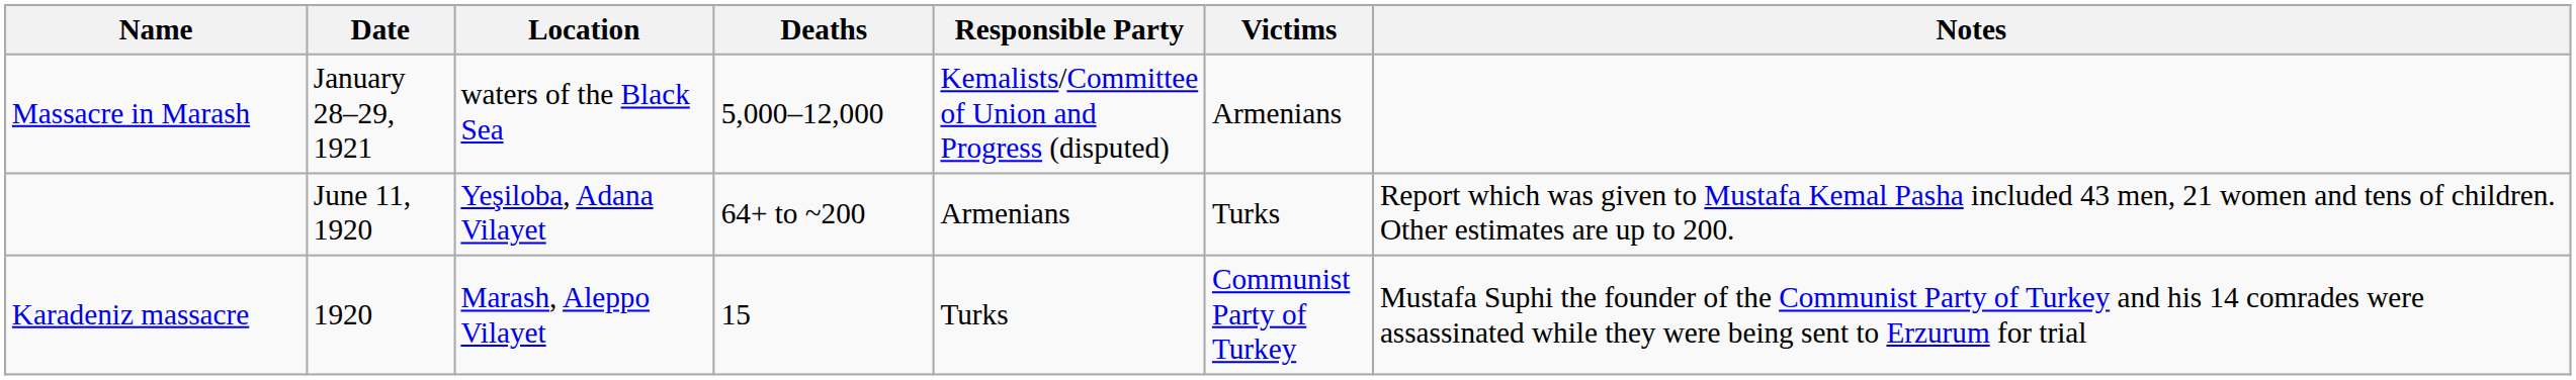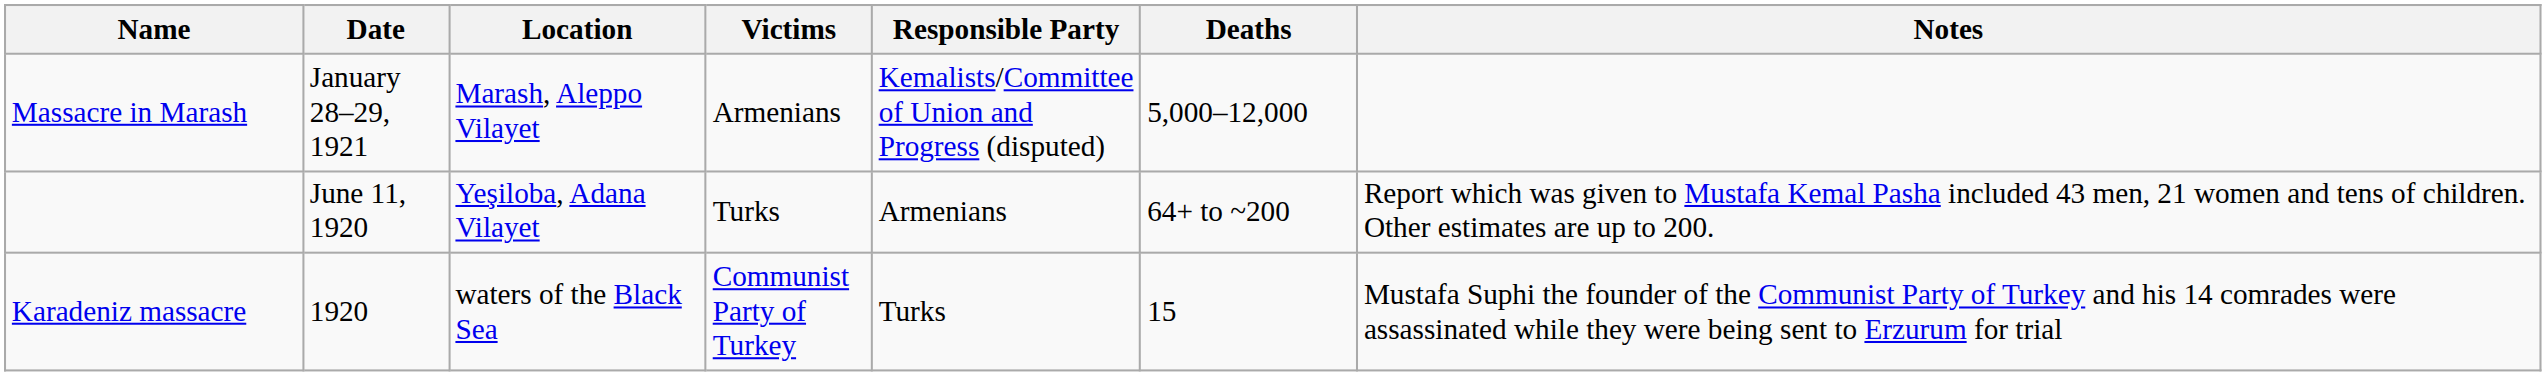 <table class="sortable wikitable" style="font-size:90%;">
 <tr>
 <th style="width:140px;">Name</th>
 <th style="width:65px;">Date</th>
 <th style="width:120px;">Location</th>
+<th style="width:75px;">Victims</th>
+<th style="width:75px;">Responsible Party</th>
 <th style="width:100px;">Deaths</th>
-<th style="width:75px;">Responsible Party</th>
-<th style="width:75px;">Victims</th>
 <th class="unsortable">Notes</th>
 </tr>
 <tr>
 <td><a href='#'>Massacre in Marash</a></td>
 <td>January 28–29, 1921</td>
-<td>waters of the <a href='#'>Black Sea</a></td>
+<td><a href='#'>Marash</a>, <a href='#'>Aleppo Vilayet</a></td>
+<td>Armenians</td>
+<td><a href='#'>Kemalists</a>/<a href='#'>Committee of Union and Progress</a> (disputed)</td>
 <td>5,000–12,000</td>
-<td><a href='#'>Kemalists</a>/<a href='#'>Committee of Union and Progress</a> (disputed)</td>
-<td>Armenians</td>
 <td></td>
 </tr>
 <tr>
 <td></td>
 <td>June 11, 1920</td>
 <td><a href='#'>Yeşiloba</a>, <a href='#'>Adana Vilayet</a></td>
+<td>Turks</td>
+<td>Armenians</td>
 <td>64+ to ~200</td>
-<td>Armenians</td>
-<td>Turks</td>
 <td>Report which was given to <a href='#'>Mustafa Kemal Pasha</a> included 43 men, 21 women and tens of children. Other estimates are up to 200.</td>
 </tr>
 <tr>
 <td><a href='#'>Karadeniz massacre</a></td>
 <td>1920</td>
-<td><a href='#'>Marash</a>, <a href='#'>Aleppo Vilayet</a></td>
+<td>waters of the <a href='#'>Black Sea</a></td>
+<td><a href='#'>Communist Party of Turkey</a></td>
+<td>Turks</td>
 <td>15</td>
-<td>Turks</td>
-<td><a href='#'>Communist Party of Turkey</a></td>
 <td>Mustafa Suphi the founder of the <a href='#'>Communist Party of Turkey</a> and his 14 comrades were assassinated while they were being sent to <a href='#'>Erzurum</a> for trial</td>
 </tr>
 </table>
